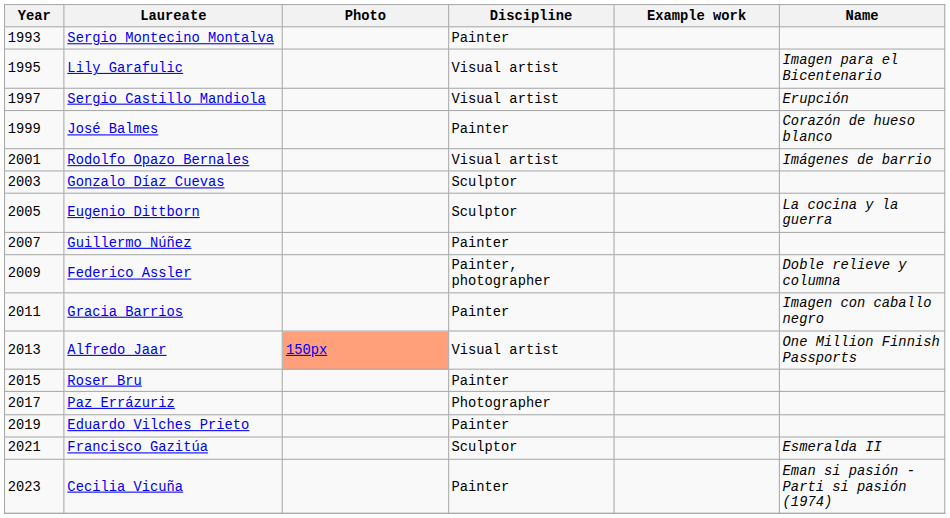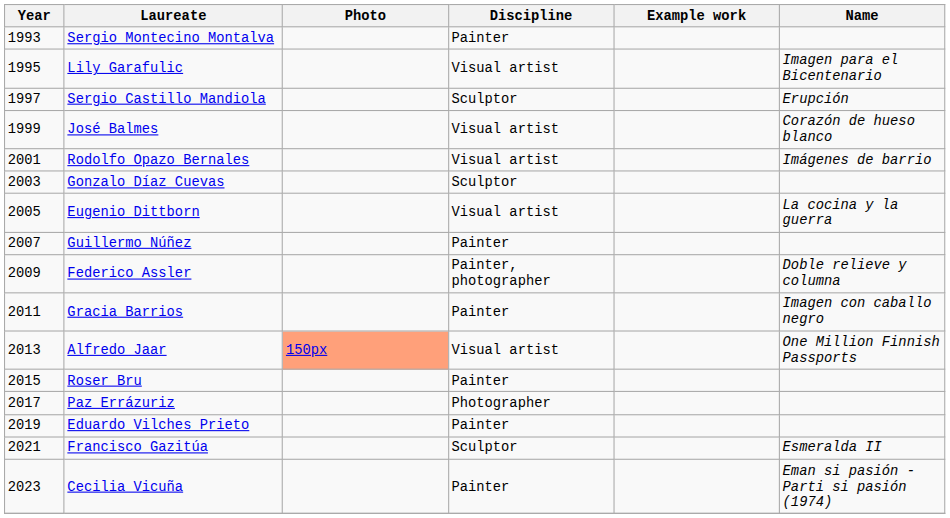 <table class="wikitable col1cen col2cen col3cen col4cen">
 <tr>
 <th width="50">Year</th>
 <th width="200">Laureate</th>
 <th width="150">Photo</th>
 <th width="150">Discipline</th>
 <th width="150">Example work</th>
 <th width="150">Name</th>
 </tr>
 <tr>
 <td>1993</td>
 <td><a href='#'>Sergio Montecino Montalva</a></td>
 <td></td>
 <td>Painter</td>
 <td></td>
 <td></td>
 </tr>
 <tr>
 <td>1995</td>
 <td><a href='#'>Lily Garafulic</a></td>
 <td></td>
 <td>Visual artist</td>
 <td></td>
 <td><em>Imagen para el Bicentenario</em></td>
 </tr>
 <tr>
 <td>1997</td>
 <td><a href='#'>Sergio Castillo Mandiola</a></td>
 <td></td>
-<td>Visual artist</td>
+<td>Sculptor</td>
 <td></td>
 <td><em>Erupción</em></td>
 </tr>
 <tr>
 <td>1999</td>
 <td><a href='#'>José Balmes</a></td>
 <td></td>
-<td>Painter</td>
+<td>Visual artist</td>
 <td></td>
 <td><em>Corazón de hueso blanco</em></td>
 </tr>
 <tr>
 <td>2001</td>
 <td><a href='#'>Rodolfo Opazo Bernales</a></td>
 <td></td>
 <td>Visual artist</td>
 <td></td>
 <td><em>Imágenes de barrio</em></td>
 </tr>
 <tr>
 <td>2003</td>
 <td><a href='#'>Gonzalo Díaz Cuevas</a></td>
 <td></td>
 <td>Sculptor</td>
 <td></td>
 <td></td>
 </tr>
 <tr>
 <td>2005</td>
 <td><a href='#'>Eugenio Dittborn</a></td>
 <td></td>
-<td>Sculptor</td>
+<td>Visual artist</td>
 <td></td>
 <td><em>La cocina y la guerra</em></td>
 </tr>
 <tr>
 <td>2007</td>
 <td><a href='#'>Guillermo Núñez</a></td>
 <td></td>
 <td>Painter</td>
 <td></td>
 <td></td>
 </tr>
 <tr>
 <td>2009</td>
 <td><a href='#'>Federico Assler</a></td>
 <td></td>
 <td>Painter, photographer</td>
 <td></td>
 <td><em>Doble relieve y columna</em></td>
 </tr>
 <tr>
 <td>2011</td>
 <td><a href='#'>Gracia Barrios</a></td>
 <td></td>
 <td>Painter</td>
 <td></td>
 <td><em>Imagen con caballo negro</em></td>
 </tr>
 <tr>
 <td>2013</td>
 <td><a href='#'>Alfredo Jaar</a></td>
 <td style="background: lightsalmon;"><a href='#'>150px</a></td>
 <td>Visual artist</td>
 <td></td>
 <td><em>One Million Finnish Passports</em></td>
 </tr>
 <tr>
 <td>2015</td>
 <td><a href='#'>Roser Bru</a></td>
 <td></td>
 <td>Painter</td>
 <td></td>
 <td></td>
 </tr>
 <tr>
 <td>2017</td>
 <td><a href='#'>Paz Errázuriz</a></td>
 <td></td>
 <td>Photographer</td>
 <td></td>
 <td></td>
 </tr>
 <tr>
 <td>2019</td>
 <td><a href='#'>Eduardo Vilches Prieto</a></td>
 <td></td>
 <td>Painter</td>
 <td></td>
 <td></td>
 </tr>
 <tr>
 <td>2021</td>
 <td><a href='#'>Francisco Gazitúa</a></td>
 <td></td>
 <td>Sculptor</td>
 <td></td>
 <td><em>Esmeralda II</em></td>
 </tr>
 <tr>
 <td>2023</td>
 <td><a href='#'>Cecilia Vicuña</a></td>
 <td></td>
 <td>Painter</td>
 <td></td>
 <td><em>Eman si pasión - Parti si pasión (1974)</em></td>
 </tr>
 <tr>
 </tr>
 </table>
